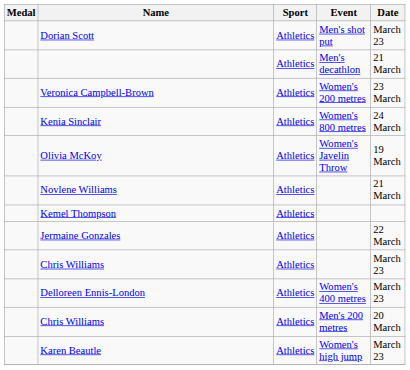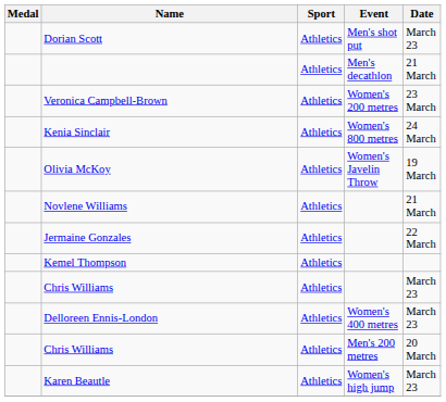 <table class="wikitable sortable">
 <tr>
 <th>Medal</th>
 <th width=350px>Name</th>
 <th>Sport</th>
 <th>Event</th>
 <th>Date</th>
 </tr>
 <tr>
 <td></td>
 <td><a href='#'>Dorian Scott</a></td>
 <td><a href='#'>Athletics</a></td>
 <td><a href='#'>Men's shot put</a></td>
 <td>March 23</td>
 </tr>
 <tr>
 <td></td>
 <td></td>
 <td><a href='#'>Athletics</a></td>
 <td><a href='#'>Men's decathlon</a></td>
 <td>21 March</td>
 </tr>
 <tr>
 <td></td>
 <td><a href='#'>Veronica Campbell-Brown</a></td>
 <td><a href='#'>Athletics</a></td>
 <td><a href='#'>Women's 200 metres</a></td>
 <td>23 March</td>
 </tr>
 <tr>
 <td></td>
 <td><a href='#'>Kenia Sinclair</a></td>
 <td><a href='#'>Athletics</a></td>
 <td><a href='#'>Women's 800 metres</a></td>
 <td>24 March</td>
 </tr>
 <tr>
 <td></td>
 <td><a href='#'>Olivia McKoy</a></td>
 <td><a href='#'>Athletics</a></td>
 <td><a href='#'>Women's Javelin Throw</a></td>
 <td>19 March</td>
 </tr>
 <tr>
 <td></td>
 <td><a href='#'>Novlene Williams</a></td>
 <td><a href='#'>Athletics</a></td>
 <td></td>
 <td>21 March</td>
 </tr>
 <tr>
 <td></td>
+<td><a href='#'>Jermaine Gonzales</a></td>
+<td><a href='#'>Athletics</a></td>
+<td></td>
+<td>22 March</td>
+</tr>
+<tr>
+<td></td>
 <td><a href='#'>Kemel Thompson</a></td>
 <td><a href='#'>Athletics</a></td>
 <td></td>
 <td></td>
-</tr>
-<tr>
-<td></td>
-<td><a href='#'>Jermaine Gonzales</a></td>
-<td><a href='#'>Athletics</a></td>
-<td></td>
-<td>22 March</td>
 </tr>
 <tr>
 <td></td>
 <td><a href='#'>Chris Williams</a></td>
 <td><a href='#'>Athletics</a></td>
 <td></td>
 <td>March 23</td>
 </tr>
 <tr>
 <td></td>
 <td><a href='#'>Delloreen Ennis-London</a></td>
 <td><a href='#'>Athletics</a></td>
 <td><a href='#'>Women's 400 metres</a></td>
 <td>March 23</td>
 </tr>
 <tr>
 <td></td>
 <td><a href='#'>Chris Williams</a></td>
 <td><a href='#'>Athletics</a></td>
 <td><a href='#'>Men's 200 metres</a></td>
 <td>20 March</td>
 </tr>
 <tr>
 <td></td>
 <td><a href='#'>Karen Beautle</a></td>
 <td><a href='#'>Athletics</a></td>
 <td><a href='#'>Women's high jump</a></td>
 <td>March 23</td>
 </tr>
 <tr>
 </tr>
 </table>
